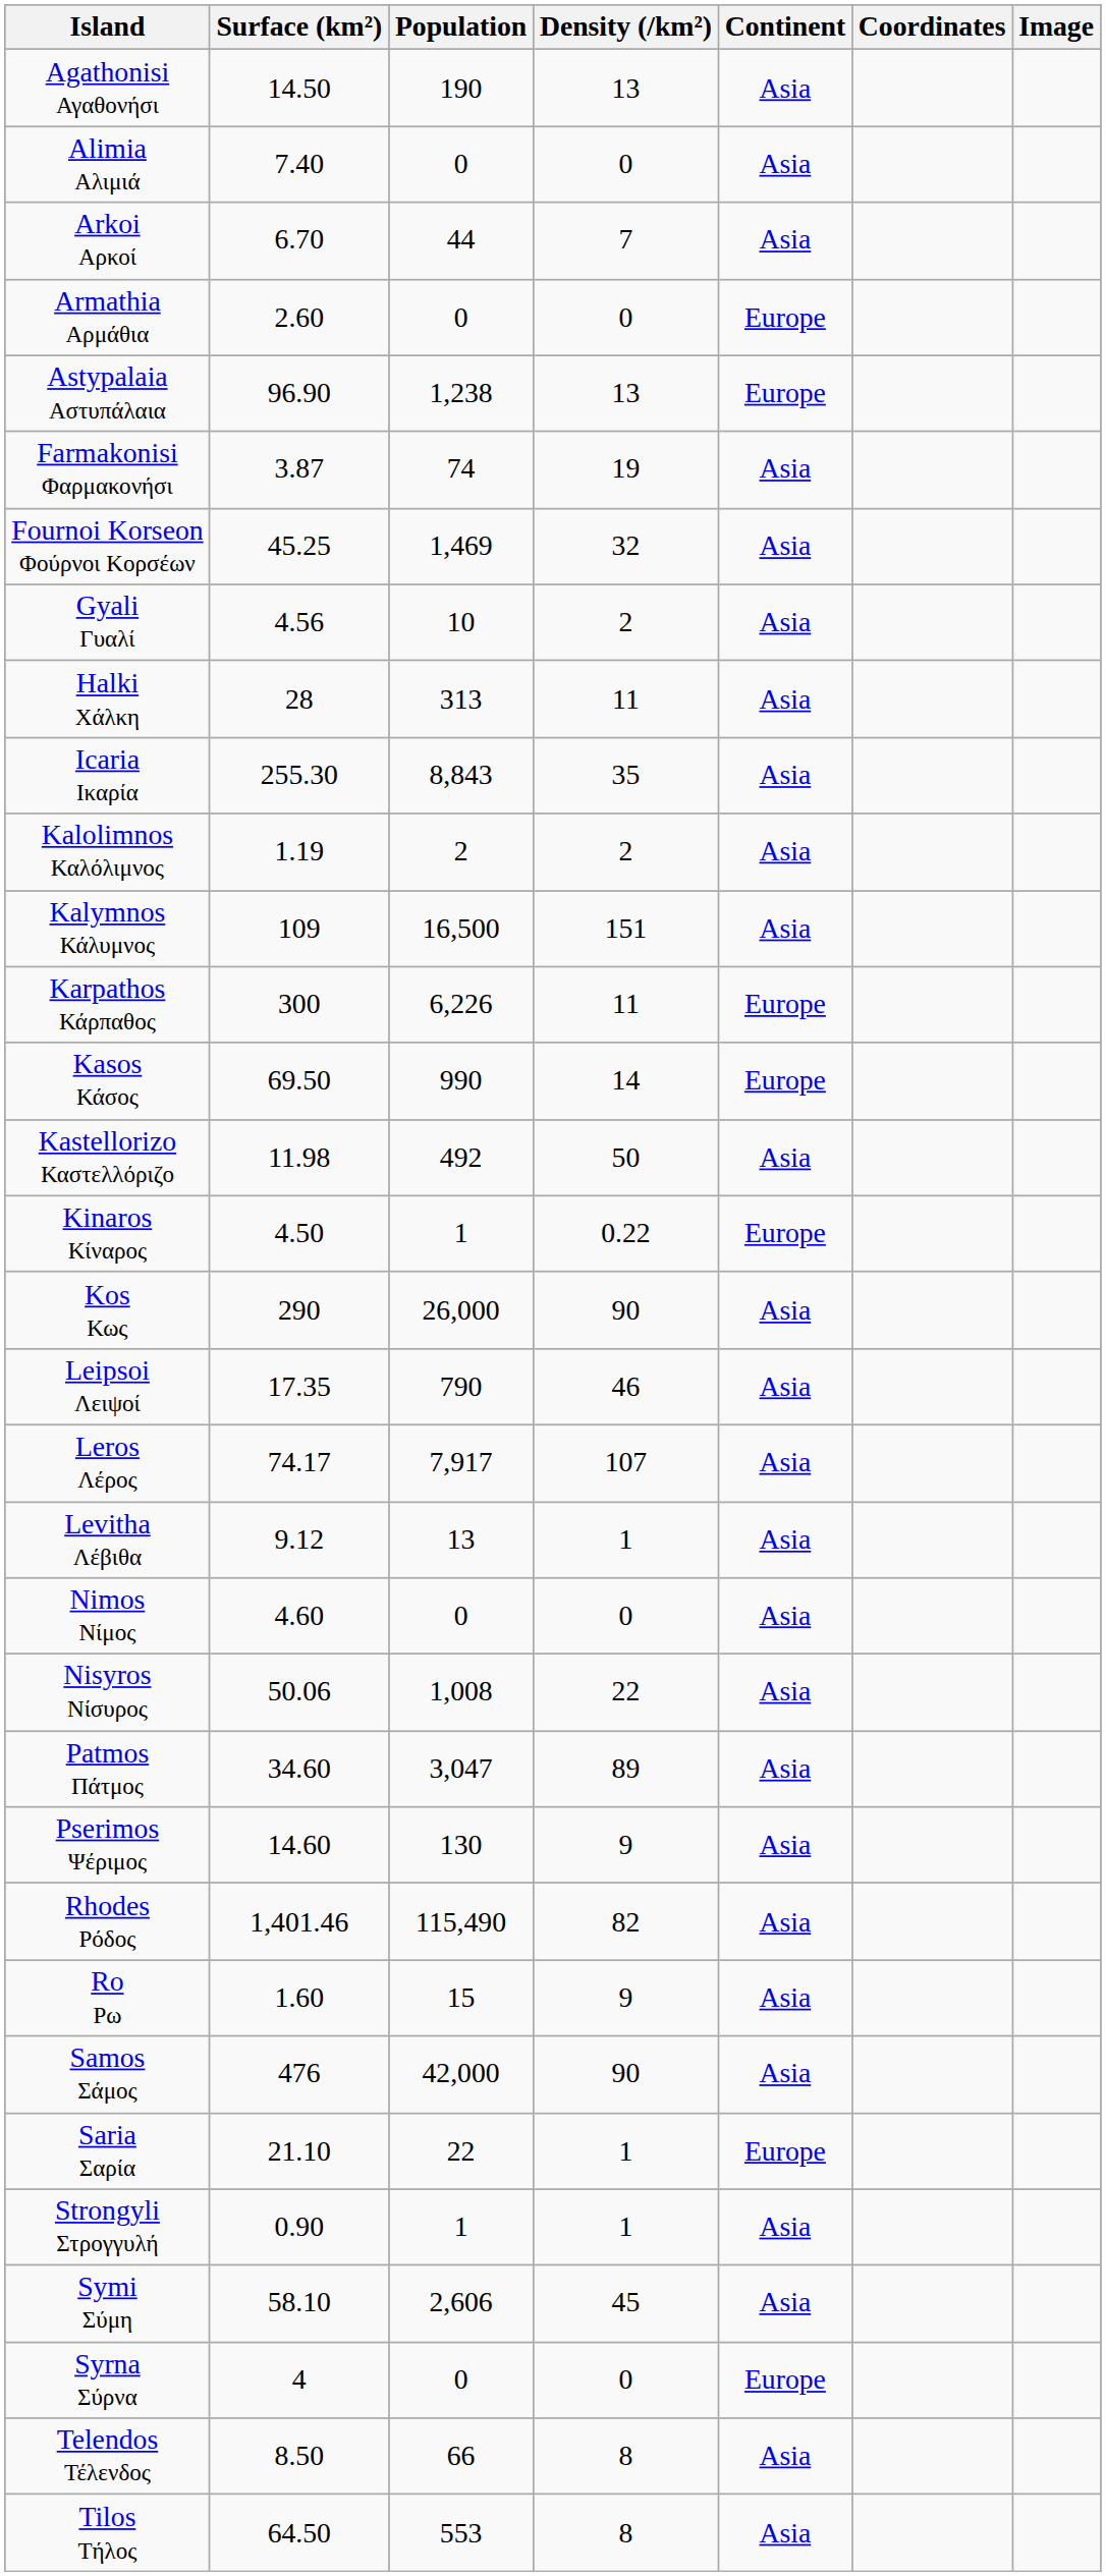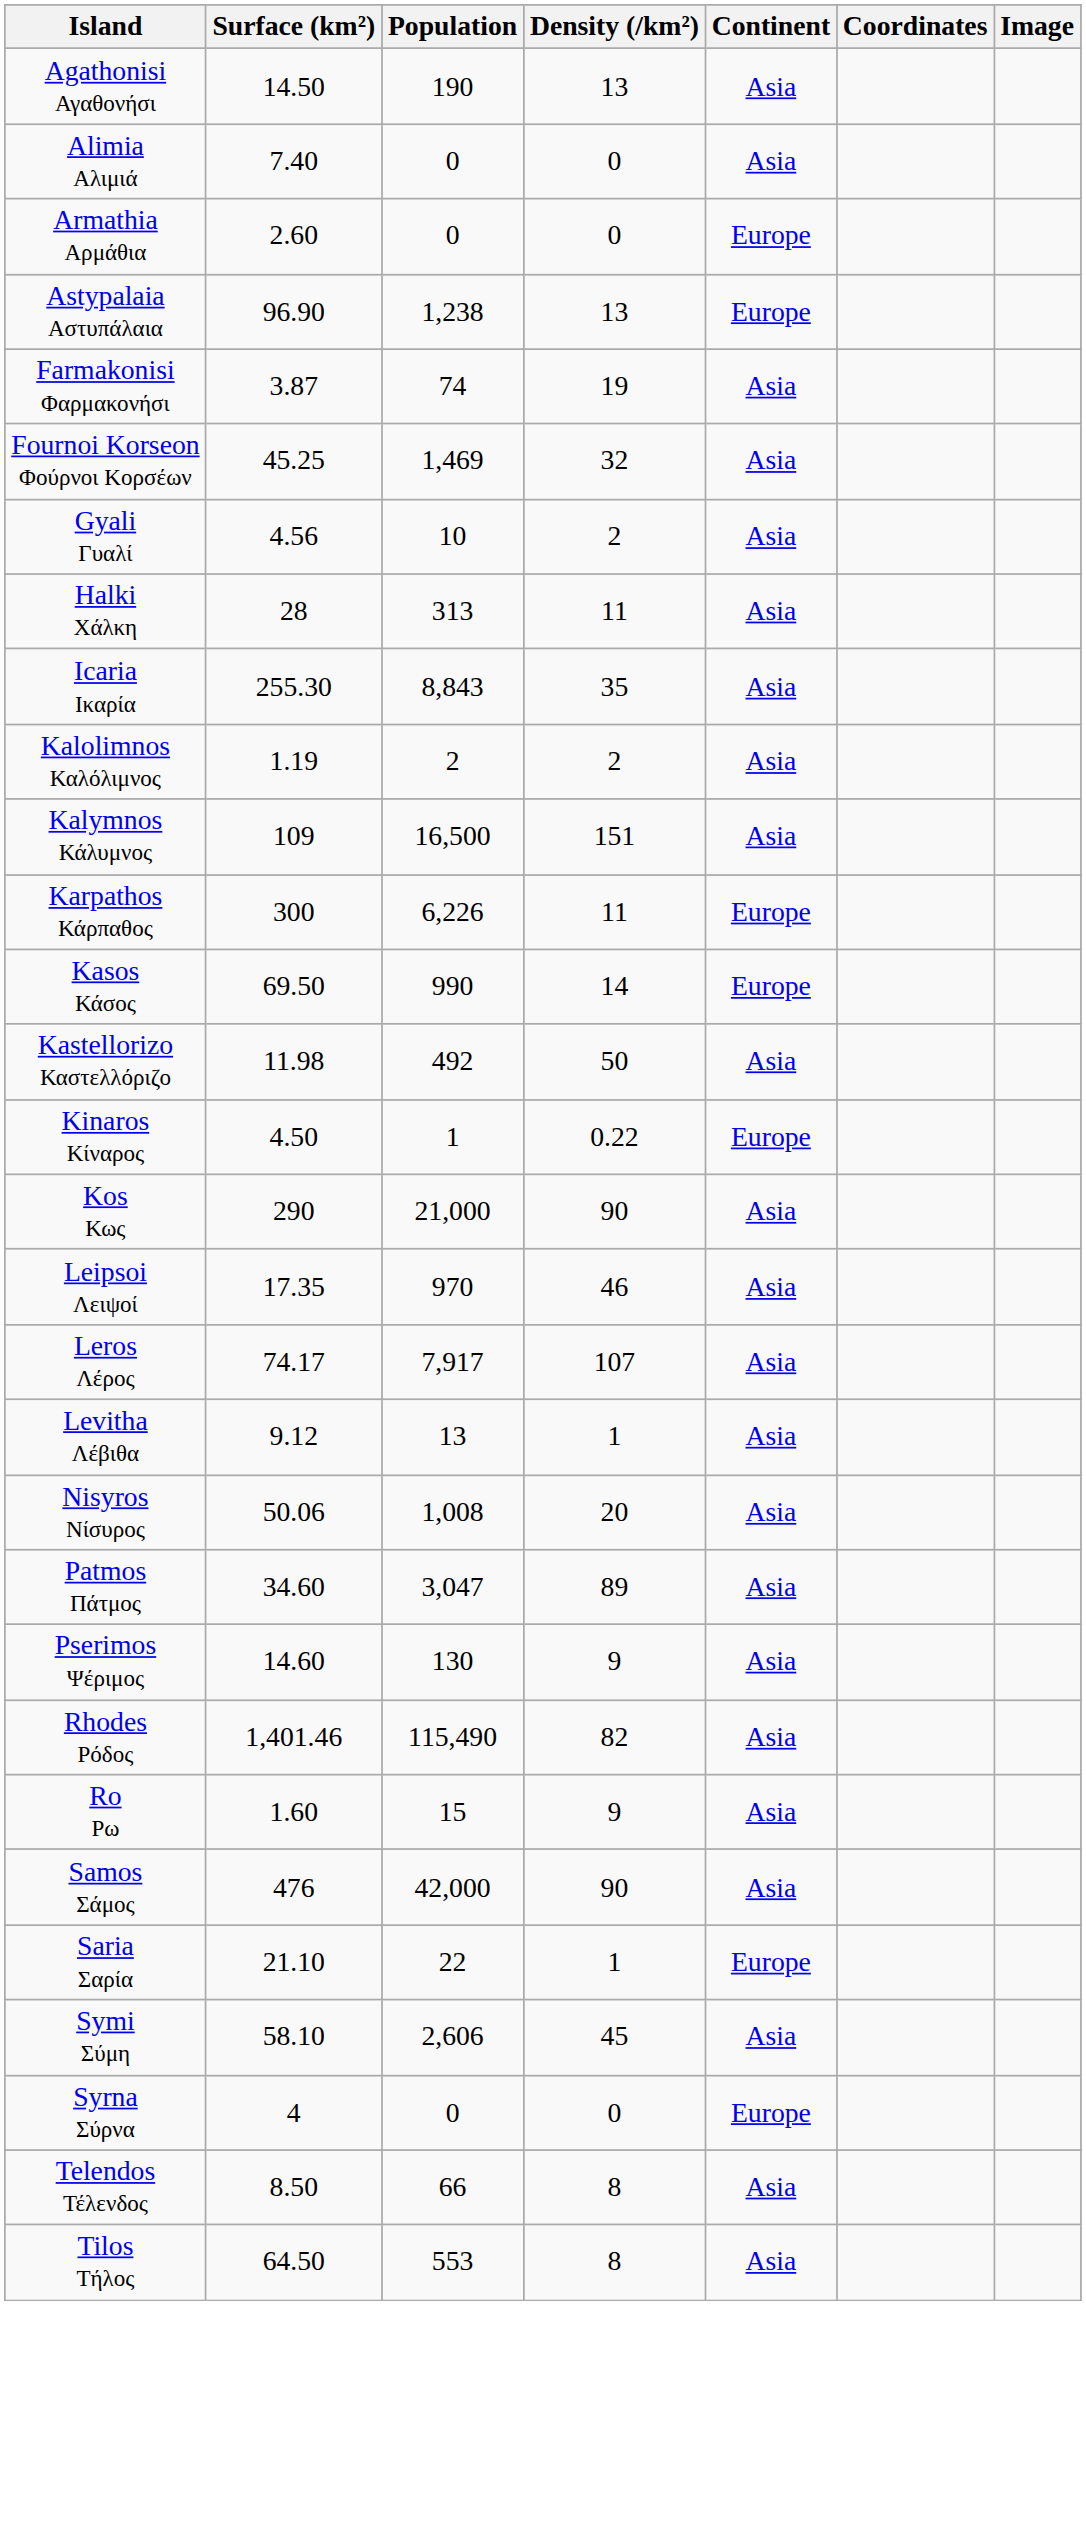 <table class="wikitable sortable">
 <tr>
 <th>Island</th>
 <th>Surface (km²)</th>
 <th>Population</th>
 <th>Density (/km²)</th>
 <th>Continent</th>
 <th>Coordinates</th>
 <th>Image</th>
 </tr>
 <tr>
 <td align="center"><a href='#'>Agathonisi</a><br><small>Αγαθονήσι</small></td>
 <td align="center">14.50</td>
 <td align="center">190</td>
 <td align="center">13</td>
 <td align="center"><a href='#'>Asia</a></td>
 <td align="center"></td>
 <td></td>
 </tr>
 <tr>
 <td align="center"><a href='#'>Alimia</a><br><small>Αλιμιά</small></td>
 <td align="center">7.40</td>
 <td align="center">0</td>
 <td align="center">0</td>
-<td align="center"><a href='#'>Asia</a></td>
-<td align="center"></td>
-<td></td>
-</tr>
-<tr>
-<td align="center"><a href='#'>Arkoi</a><br><small>Αρκοί</small></td>
-<td align="center">6.70</td>
-<td align="center">44</td>
-<td align="center">7</td>
 <td align="center"><a href='#'>Asia</a></td>
 <td align="center"></td>
 <td></td>
 </tr>
 <tr>
 <td align="center"><a href='#'>Armathia</a><br><small>Αρμάθια</small></td>
 <td align="center">2.60</td>
 <td align="center">0</td>
 <td align="center">0</td>
 <td align="center"><a href='#'>Europe</a></td>
 <td align="center"></td>
 <td></td>
 </tr>
 <tr>
 <td align="center"><a href='#'>Astypalaia</a><br><small>Αστυπάλαια</small></td>
 <td align="center">96.90</td>
 <td align="center">1,238</td>
 <td align="center">13</td>
 <td align="center"><a href='#'>Europe</a></td>
 <td align="center"></td>
 <td></td>
 </tr>
 <tr>
 <td align="center"><a href='#'>Farmakonisi</a><br><small>Φαρμακονήσι</small></td>
 <td align="center">3.87</td>
 <td align="center">74</td>
 <td align="center">19</td>
 <td align="center"><a href='#'>Asia</a></td>
 <td align="center"></td>
 <td></td>
 </tr>
 <tr>
 <td align="center"><a href='#'>Fournoi Korseon</a><br><small>Φούρνοι Κορσέων</small></td>
 <td align="center">45.25</td>
 <td align="center">1,469</td>
 <td align="center">32</td>
 <td align="center"><a href='#'>Asia</a></td>
 <td align="center"></td>
 <td></td>
 </tr>
 <tr>
 <td align="center"><a href='#'>Gyali</a><br><small>Γυαλί</small></td>
 <td align="center">4.56</td>
 <td align="center">10</td>
 <td align="center">2</td>
 <td align="center"><a href='#'>Asia</a></td>
 <td align="center"></td>
 <td></td>
 </tr>
 <tr>
 <td align="center"><a href='#'>Halki</a><br><small>Χάλκη</small></td>
 <td align="center">28</td>
 <td align="center">313</td>
 <td align="center">11</td>
 <td align="center"><a href='#'>Asia</a></td>
 <td align="center"></td>
 <td></td>
 </tr>
 <tr>
 <td align="center"><a href='#'>Icaria</a><br><small>Ικαρία</small></td>
 <td align="center">255.30</td>
 <td align="center">8,843</td>
 <td align="center">35</td>
 <td align="center"><a href='#'>Asia</a></td>
 <td align="center"></td>
 <td></td>
 </tr>
 <tr>
 <td align="center"><a href='#'>Kalolimnos</a><br><small>Καλόλιμνος</small></td>
 <td align="center">1.19</td>
 <td align="center">2</td>
 <td align="center">2</td>
 <td align="center"><a href='#'>Asia</a></td>
 <td align="center"></td>
 <td></td>
 </tr>
 <tr>
 <td align="center"><a href='#'>Kalymnos</a><br><small>Κάλυμνος</small></td>
 <td align="center">109</td>
 <td align="center">16,500</td>
 <td align="center">151</td>
 <td align="center"><a href='#'>Asia</a></td>
 <td align="center"></td>
 <td></td>
 </tr>
 <tr>
 <td align="center"><a href='#'>Karpathos</a><br><small>Κάρπαθος</small></td>
 <td align="center">300</td>
 <td align="center">6,226</td>
 <td align="center">11</td>
 <td align="center"><a href='#'>Europe</a></td>
 <td align="center"></td>
 <td></td>
 </tr>
 <tr>
 <td align="center"><a href='#'>Kasos</a><br><small>Κάσος</small></td>
 <td align="center">69.50</td>
 <td align="center">990</td>
 <td align="center">14</td>
 <td align="center"><a href='#'>Europe</a></td>
 <td align="center"></td>
 <td></td>
 </tr>
 <tr>
 <td align="center"><a href='#'>Kastellorizo</a><br><small>Καστελλόριζο</small></td>
 <td align="center">11.98</td>
 <td align="center">492</td>
 <td align="center">50</td>
 <td align="center"><a href='#'>Asia</a></td>
 <td align="center"></td>
 <td></td>
 </tr>
 <tr>
 <td align="center"><a href='#'>Kinaros</a><br><small>Κίναρος</small></td>
 <td align="center">4.50</td>
 <td align="center">1</td>
 <td align="center">0.22</td>
 <td align="center"><a href='#'>Europe</a></td>
 <td align="center"></td>
 <td></td>
 </tr>
 <tr>
 <td align="center"><a href='#'>Kos</a><br><small>Κως</small></td>
 <td align="center">290</td>
-<td align="center">26,000</td>
+<td align="center">21,000</td>
 <td align="center">90</td>
 <td align="center"><a href='#'>Asia</a></td>
 <td align="center"></td>
 <td></td>
 </tr>
 <tr>
 <td align="center"><a href='#'>Leipsoi</a><br><small>Λειψοί</small></td>
 <td align="center">17.35</td>
-<td align="center">790</td>
+<td align="center">970</td>
 <td align="center">46</td>
 <td align="center"><a href='#'>Asia</a></td>
 <td align="center"></td>
 <td></td>
 </tr>
 <tr>
 <td align="center"><a href='#'>Leros</a><br><small>Λέρος</small></td>
 <td align="center">74.17</td>
 <td align="center">7,917</td>
 <td align="center">107</td>
 <td align="center"><a href='#'>Asia</a></td>
 <td align="center"></td>
 <td></td>
 </tr>
 <tr>
 <td align="center"><a href='#'>Levitha</a><br><small>Λέβιθα</small></td>
 <td align="center">9.12</td>
 <td align="center">13</td>
 <td align="center">1</td>
 <td align="center"><a href='#'>Asia</a></td>
 <td align="center"></td>
 <td></td>
 </tr>
 <tr>
-<td align="center"><a href='#'>Nimos</a><br><small>Νίμος</small></td>
-<td align="center">4.60</td>
-<td align="center">0</td>
-<td align="center">0</td>
-<td align="center"><a href='#'>Asia</a></td>
-<td align="center"></td>
-<td></td>
-</tr>
-<tr>
 <td align="center"><a href='#'>Nisyros</a><br><small>Νίσυρος</small></td>
 <td align="center">50.06</td>
 <td align="center">1,008</td>
-<td align="center">22</td>
+<td align="center">20</td>
 <td align="center"><a href='#'>Asia</a></td>
 <td align="center"></td>
 <td></td>
 </tr>
 <tr>
 <td align="center"><a href='#'>Patmos</a><br><small>Πάτμος</small></td>
 <td align="center">34.60</td>
 <td align="center">3,047</td>
 <td align="center">89</td>
 <td align="center"><a href='#'>Asia</a></td>
 <td align="center"></td>
 <td></td>
 </tr>
 <tr>
 <td align="center"><a href='#'>Pserimos</a><br><small>Ψέριμος</small></td>
 <td align="center">14.60</td>
 <td align="center">130</td>
 <td align="center">9</td>
 <td align="center"><a href='#'>Asia</a></td>
 <td align="center"></td>
 <td></td>
 </tr>
 <tr>
 <td align="center"><a href='#'>Rhodes</a><br><small>Ρόδος</small></td>
 <td align="center">1,401.46</td>
 <td align="center">115,490</td>
 <td align="center">82</td>
 <td align="center"><a href='#'>Asia</a></td>
 <td align="center"></td>
 <td></td>
 </tr>
 <tr>
 <td align="center"><a href='#'>Ro</a><br><small>Ρω</small></td>
 <td align="center">1.60</td>
 <td align="center">15</td>
 <td align="center">9</td>
 <td align="center"><a href='#'>Asia</a></td>
 <td align="center"></td>
 <td></td>
 </tr>
 <tr>
 <td align="center"><a href='#'>Samos</a><br><small>Σάμος</small></td>
 <td align="center">476</td>
 <td align="center">42,000</td>
 <td align="center">90</td>
 <td align="center"><a href='#'>Asia</a></td>
 <td align="center"></td>
 <td></td>
 </tr>
 <tr>
 <td align="center"><a href='#'>Saria</a><br><small>Σαρία</small></td>
 <td align="center">21.10</td>
 <td align="center">22</td>
 <td align="center">1</td>
 <td align="center"><a href='#'>Europe</a></td>
 <td align="center"></td>
 <td></td>
 </tr>
 <tr>
-<td align="center"><a href='#'>Strongyli</a><br><small>Στρογγυλή</small></td>
-<td align="center">0.90</td>
-<td align="center">1</td>
-<td align="center">1</td>
-<td align="center"><a href='#'>Asia</a></td>
-<td align="center"></td>
-<td></td>
-</tr>
-<tr>
 <td align="center"><a href='#'>Symi</a><br><small>Σύμη</small></td>
 <td align="center">58.10</td>
 <td align="center">2,606</td>
 <td align="center">45</td>
 <td align="center"><a href='#'>Asia</a></td>
 <td align="center"></td>
 <td></td>
 </tr>
 <tr>
 <td align="center"><a href='#'>Syrna</a><br><small>Σύρνα</small></td>
 <td align="center">4</td>
 <td align="center">0</td>
 <td align="center">0</td>
 <td align="center"><a href='#'>Europe</a></td>
 <td align="center"></td>
 <td></td>
 </tr>
 <tr>
 <td align="center"><a href='#'>Telendos</a><br><small>Τέλενδος</small></td>
 <td align="center">8.50</td>
 <td align="center">66</td>
 <td align="center">8</td>
 <td align="center"><a href='#'>Asia</a></td>
 <td align="center"></td>
 <td></td>
 </tr>
 <tr>
 <td align="center"><a href='#'>Tilos</a><br><small>Τήλος</small></td>
 <td align="center">64.50</td>
 <td align="center">553</td>
 <td align="center">8</td>
 <td align="center"><a href='#'>Asia</a></td>
 <td align="center"></td>
 <td></td>
 </tr>
 </table>
